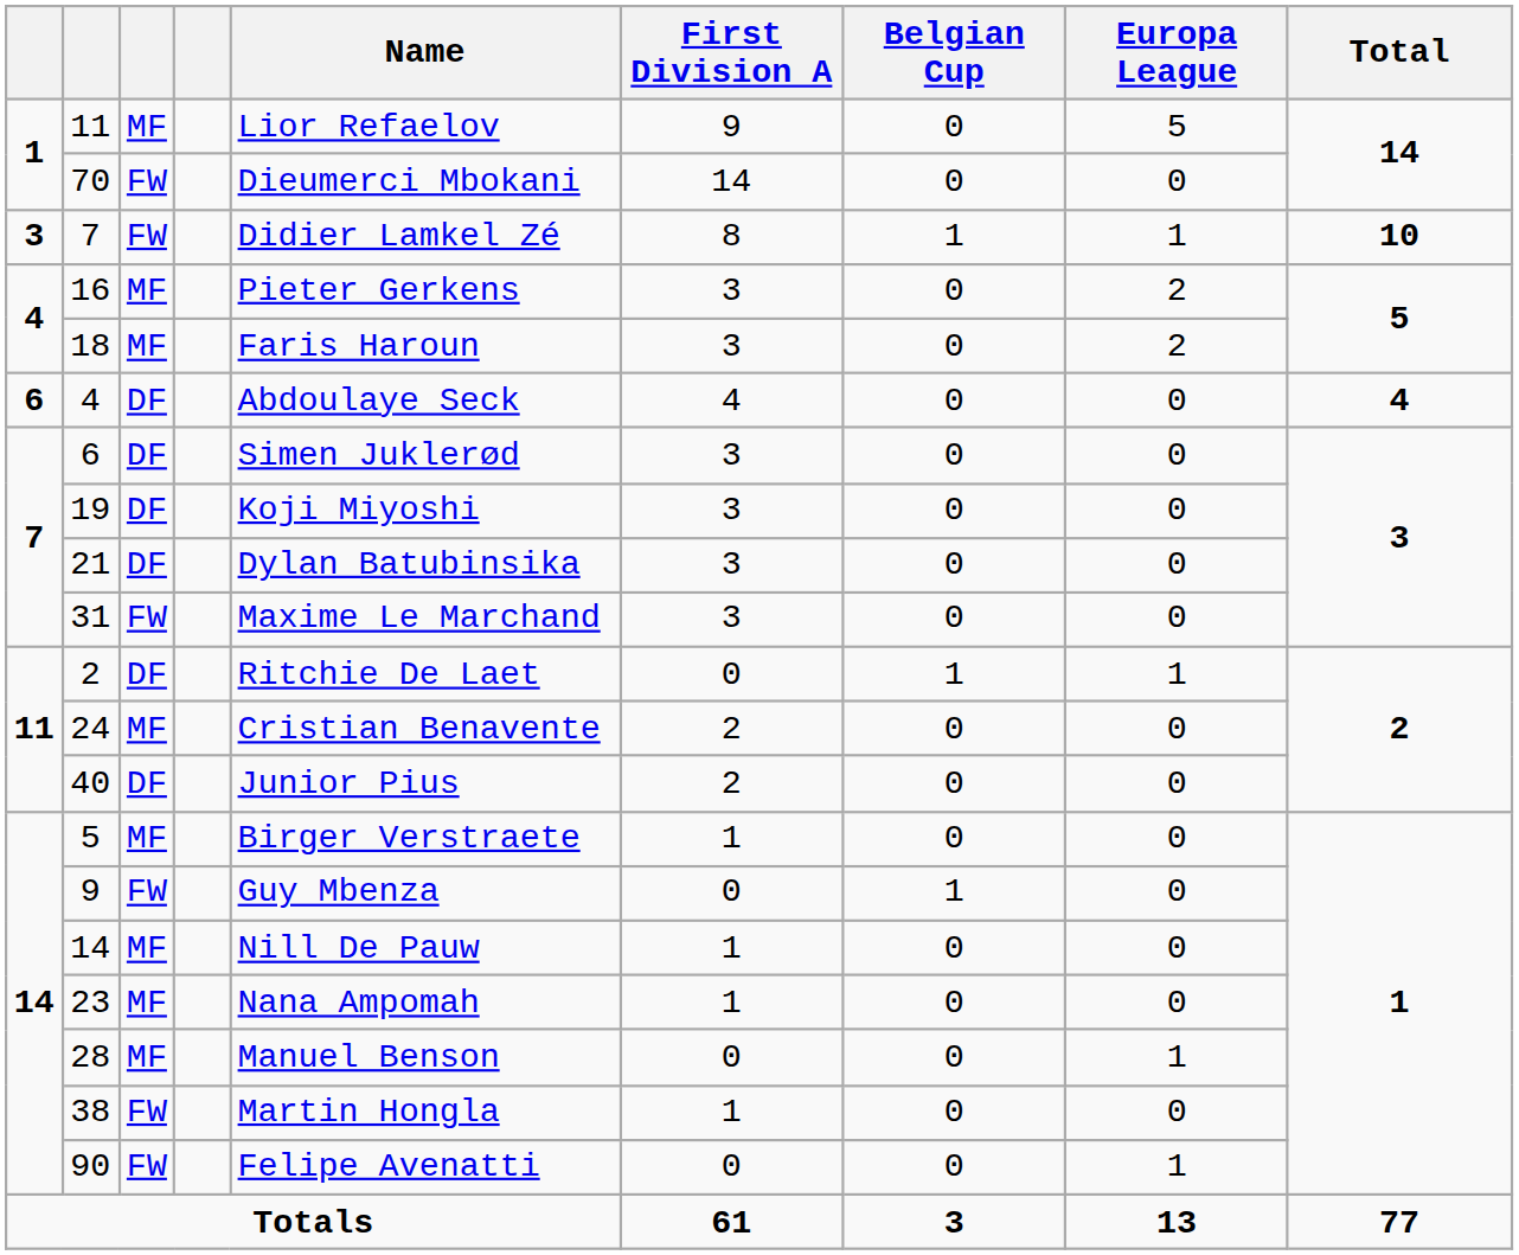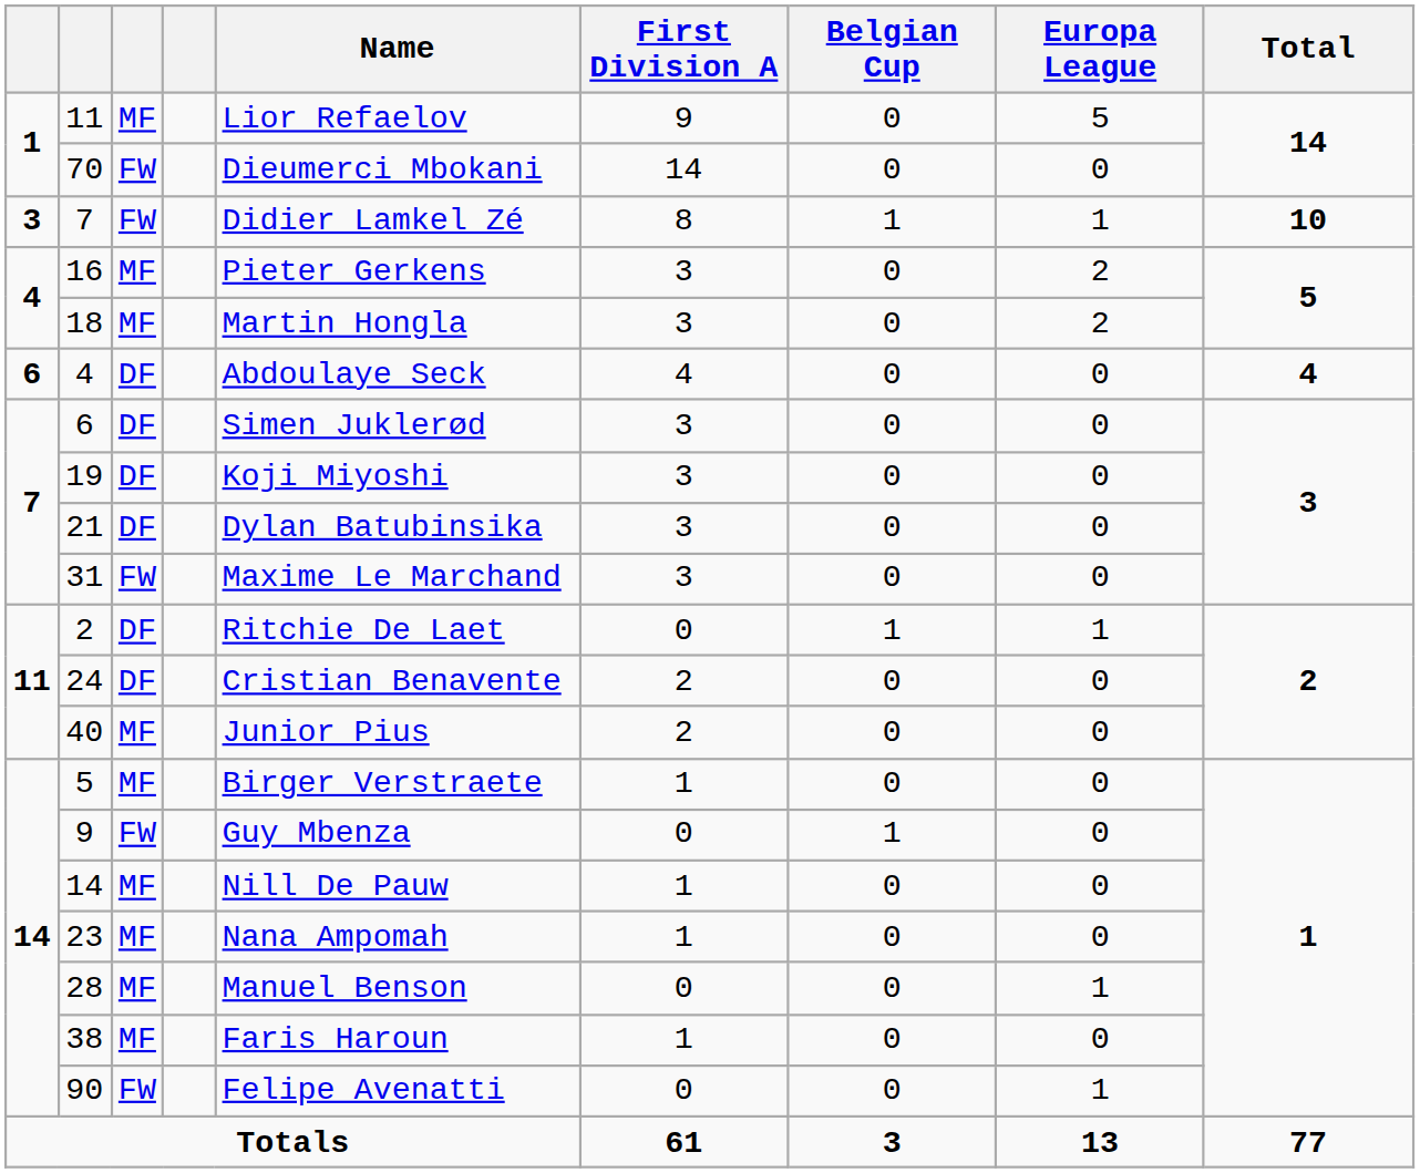 <table class="wikitable" style="text-align:center">
 <tr>
 <th width=15></th>
 <th width=15></th>
 <th width=15></th>
 <th width=15></th>
 <th width=145>Name</th>
 <th width=80><a href='#'>First Division A</a></th>
 <th width=80><a href='#'>Belgian Cup</a></th>
 <th width=80><a href='#'>Europa League</a></th>
 <th width=80>Total</th>
 </tr>
 <tr>
 <td rowspan=2><strong>1</strong></td>
 <td>11</td>
 <td><a href='#'>MF</a></td>
 <td></td>
 <td align=left><a href='#'>Lior Refaelov</a></td>
 <td>9</td>
 <td>0</td>
 <td>5</td>
 <td rowspan=2><strong>14</strong></td>
 </tr>
 <tr>
 <td>70</td>
 <td><a href='#'>FW</a></td>
 <td></td>
 <td align=left><a href='#'>Dieumerci Mbokani</a></td>
 <td>14</td>
 <td>0</td>
 <td>0</td>
 </tr>
 <tr>
 <td><strong>3</strong></td>
 <td>7</td>
 <td><a href='#'>FW</a></td>
 <td></td>
 <td align=left><a href='#'>Didier Lamkel Zé</a></td>
 <td>8</td>
 <td>1</td>
 <td>1</td>
 <td><strong>10</strong></td>
 </tr>
 <tr>
 <td rowspan=2><strong>4</strong></td>
 <td>16</td>
 <td><a href='#'>MF</a></td>
 <td></td>
 <td align=left><a href='#'>Pieter Gerkens</a></td>
 <td>3</td>
 <td>0</td>
 <td>2</td>
 <td rowspan=2><strong>5</strong></td>
 </tr>
 <tr>
 <td>18</td>
 <td><a href='#'>MF</a></td>
 <td></td>
-<td align=left><a href='#'>Faris Haroun</a></td>
+<td align=left><a href='#'>Martin Hongla</a></td>
 <td>3</td>
 <td>0</td>
 <td>2</td>
 </tr>
 <tr>
 <td><strong>6</strong></td>
 <td>4</td>
 <td><a href='#'>DF</a></td>
 <td></td>
 <td align=left><a href='#'>Abdoulaye Seck</a></td>
 <td>4</td>
 <td>0</td>
 <td>0</td>
 <td><strong>4</strong></td>
 </tr>
 <tr>
 <td rowspan=4><strong>7</strong></td>
 <td>6</td>
 <td><a href='#'>DF</a></td>
 <td></td>
 <td align=left><a href='#'>Simen Juklerød</a></td>
 <td>3</td>
 <td>0</td>
 <td>0</td>
 <td rowspan=4><strong>3</strong></td>
 </tr>
 <tr>
 <td>19</td>
 <td><a href='#'>DF</a></td>
 <td></td>
 <td align=left><a href='#'>Koji Miyoshi</a></td>
 <td>3</td>
 <td>0</td>
 <td>0</td>
 </tr>
 <tr>
 <td>21</td>
 <td><a href='#'>DF</a></td>
 <td></td>
 <td align=left><a href='#'>Dylan Batubinsika</a></td>
 <td>3</td>
 <td>0</td>
 <td>0</td>
 </tr>
 <tr>
 <td>31</td>
 <td><a href='#'>FW</a></td>
 <td></td>
 <td align=left><a href='#'>Maxime Le Marchand</a></td>
 <td>3</td>
 <td>0</td>
 <td>0</td>
 </tr>
 <tr>
 <td rowspan=3><strong>11</strong></td>
 <td>2</td>
 <td><a href='#'>DF</a></td>
 <td></td>
 <td align=left><a href='#'>Ritchie De Laet</a></td>
 <td>0</td>
 <td>1</td>
 <td>1</td>
 <td rowspan=3><strong>2</strong></td>
 </tr>
 <tr>
 <td>24</td>
-<td><a href='#'>MF</a></td>
+<td><a href='#'>DF</a></td>
 <td></td>
 <td align=left><a href='#'>Cristian Benavente</a></td>
 <td>2</td>
 <td>0</td>
 <td>0</td>
 </tr>
 <tr>
 <td>40</td>
-<td><a href='#'>DF</a></td>
+<td><a href='#'>MF</a></td>
 <td></td>
 <td align=left><a href='#'>Junior Pius</a></td>
 <td>2</td>
 <td>0</td>
 <td>0</td>
 </tr>
 <tr>
 <td rowspan=7><strong>14</strong></td>
 <td>5</td>
 <td><a href='#'>MF</a></td>
 <td></td>
 <td align=left><a href='#'>Birger Verstraete</a></td>
 <td>1</td>
 <td>0</td>
 <td>0</td>
 <td rowspan=7><strong>1</strong></td>
 </tr>
 <tr>
 <td>9</td>
 <td><a href='#'>FW</a></td>
 <td></td>
 <td align=left><a href='#'>Guy Mbenza</a></td>
 <td>0</td>
 <td>1</td>
 <td>0</td>
 </tr>
 <tr>
 <td>14</td>
 <td><a href='#'>MF</a></td>
 <td></td>
 <td align=left><a href='#'>Nill De Pauw</a></td>
 <td>1</td>
 <td>0</td>
 <td>0</td>
 </tr>
 <tr>
 <td>23</td>
 <td><a href='#'>MF</a></td>
 <td></td>
 <td align=left><a href='#'>Nana Ampomah</a></td>
 <td>1</td>
 <td>0</td>
 <td>0</td>
 </tr>
 <tr>
 <td>28</td>
 <td><a href='#'>MF</a></td>
 <td></td>
 <td align=left><a href='#'>Manuel Benson</a></td>
 <td>0</td>
 <td>0</td>
 <td>1</td>
 </tr>
 <tr>
 <td>38</td>
-<td><a href='#'>FW</a></td>
+<td><a href='#'>MF</a></td>
 <td></td>
-<td align=left><a href='#'>Martin Hongla</a></td>
+<td align=left><a href='#'>Faris Haroun</a></td>
 <td>1</td>
 <td>0</td>
 <td>0</td>
 </tr>
 <tr>
 <td>90</td>
 <td><a href='#'>FW</a></td>
 <td></td>
 <td align=left><a href='#'>Felipe Avenatti</a></td>
 <td>0</td>
 <td>0</td>
 <td>1</td>
 </tr>
 <tr>
 <td colspan=5><strong>Totals</strong></td>
 <td><strong>61</strong></td>
 <td><strong>3</strong></td>
 <td><strong>13</strong></td>
 <td><strong>77</strong></td>
 </tr>
 </table>
